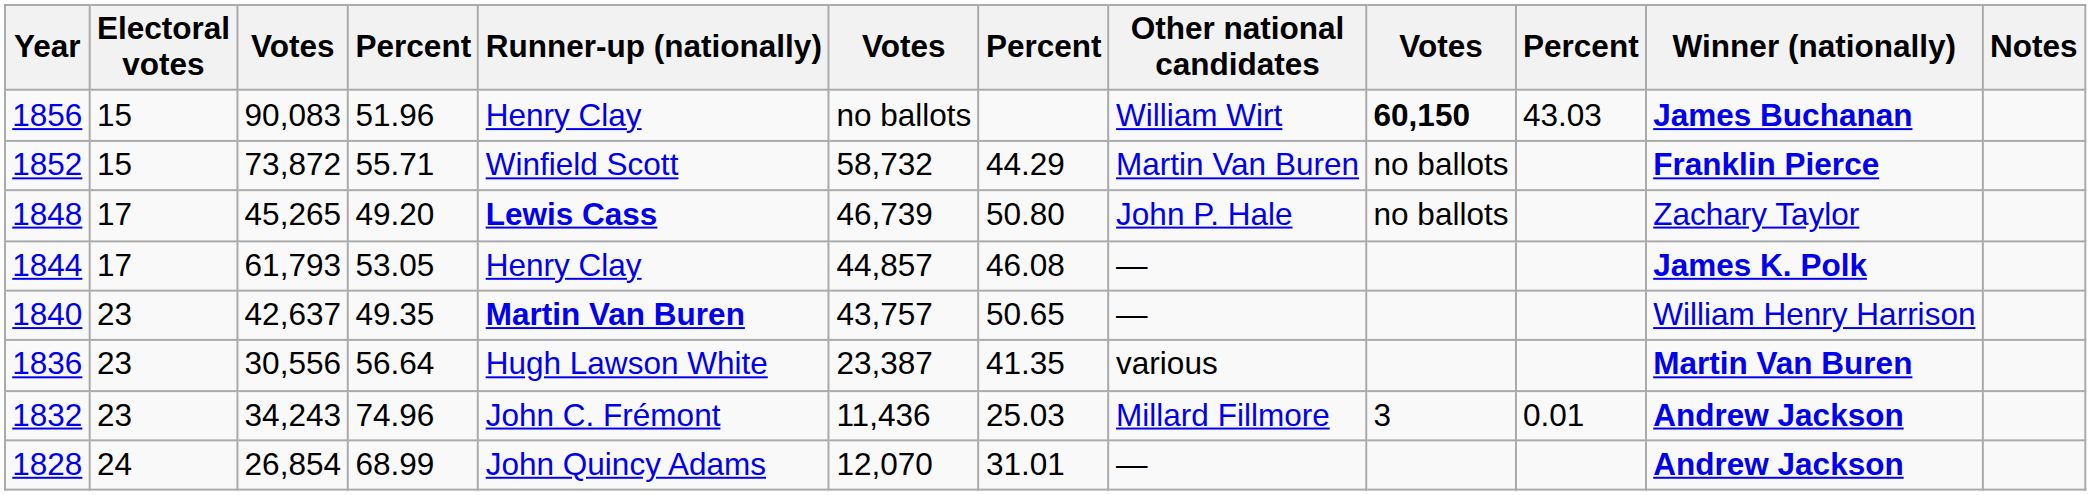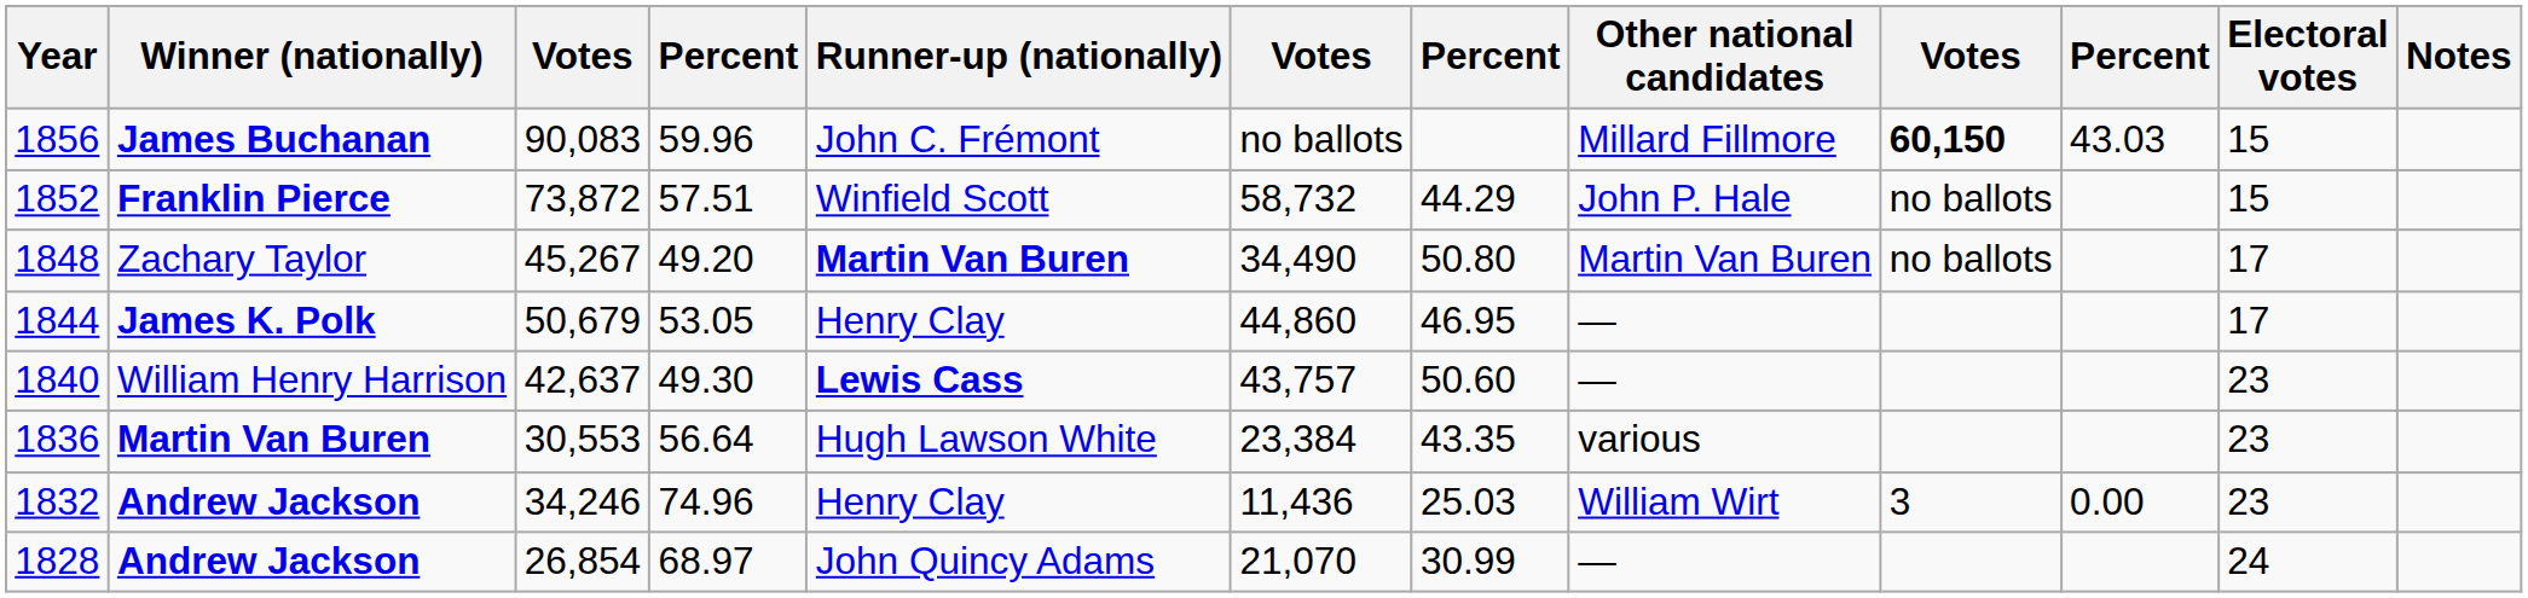 <table class="wikitable sortable">
 <tr>
 <th data-sort-type="number">Year</th>
-<th data-sort-type="number">Electoral<br>votes</th>
+<th>Winner (nationally)</th>
 <th data-sort-type="number">Votes</th>
 <th data-sort-type="number">Percent</th>
 <th>Runner-up (nationally)</th>
 <th data-sort-type="number">Votes</th>
 <th data-sort-type="number">Percent</th>
 <th>Other national<br>candidates</th>
 <th data-sort-type="number">Votes</th>
 <th data-sort-type="number">Percent</th>
-<th>Winner (nationally)</th>
+<th data-sort-type="number">Electoral<br>votes</th>
 <th class="unsortable">Notes</th>
 </tr>
 <tr>
 <td><a href='#'>1856</a></td>
-<td>15</td>
+<td><strong><a href='#'>James Buchanan</a></strong></td>
 <td>90,083</td>
-<td>51.96</td>
-<td><a href='#'>Henry Clay</a></td>
+<td>59.96</td>
+<td><a href='#'>John C. Frémont</a></td>
 <td>no ballots</td>
 <td></td>
-<td><a href='#'>William Wirt</a></td>
+<td><a href='#'>Millard Fillmore</a></td>
 <td><strong>60,150</strong></td>
 <td>43.03</td>
-<td><strong><a href='#'>James Buchanan</a></strong></td>
+<td>15</td>
 <td></td>
 </tr>
 <tr>
 <td><a href='#'>1852</a></td>
-<td>15</td>
+<td><strong><a href='#'>Franklin Pierce</a></strong></td>
 <td>73,872</td>
-<td>55.71</td>
+<td>57.51</td>
 <td><a href='#'>Winfield Scott</a></td>
 <td>58,732</td>
 <td>44.29</td>
-<td><a href='#'>Martin Van Buren</a></td>
+<td><a href='#'>John P. Hale</a></td>
 <td>no ballots</td>
 <td></td>
-<td><strong><a href='#'>Franklin Pierce</a></strong></td>
+<td>15</td>
 <td></td>
 </tr>
 <tr>
 <td><a href='#'>1848</a></td>
-<td>17</td>
-<td>45,265</td>
+<td><a href='#'>Zachary Taylor</a></td>
+<td>45,267</td>
 <td>49.20</td>
-<td><strong><a href='#'>Lewis Cass</a></strong></td>
-<td>46,739</td>
+<td><strong><a href='#'>Martin Van Buren</a></strong></td>
+<td>34,490</td>
 <td>50.80</td>
-<td><a href='#'>John P. Hale</a></td>
+<td><a href='#'>Martin Van Buren</a></td>
 <td>no ballots</td>
 <td></td>
-<td><a href='#'>Zachary Taylor</a></td>
+<td>17</td>
 <td></td>
 </tr>
 <tr>
 <td><a href='#'>1844</a></td>
-<td>17</td>
-<td>61,793</td>
+<td><strong><a href='#'>James K. Polk</a></strong></td>
+<td>50,679</td>
 <td>53.05</td>
 <td><a href='#'>Henry Clay</a></td>
-<td>44,857</td>
-<td>46.08</td>
+<td>44,860</td>
+<td>46.95</td>
 <td>—</td>
 <td></td>
 <td></td>
-<td><strong><a href='#'>James K. Polk</a></strong></td>
+<td>17</td>
 <td></td>
 </tr>
 <tr>
 <td><a href='#'>1840</a></td>
-<td>23</td>
+<td><a href='#'>William Henry Harrison</a></td>
 <td>42,637</td>
-<td>49.35</td>
-<td><strong><a href='#'>Martin Van Buren</a></strong></td>
+<td>49.30</td>
+<td><strong><a href='#'>Lewis Cass</a></strong></td>
 <td>43,757</td>
-<td>50.65</td>
+<td>50.60</td>
 <td>—</td>
 <td></td>
 <td></td>
-<td><a href='#'>William Henry Harrison</a></td>
+<td>23</td>
 <td></td>
 </tr>
 <tr>
 <td><a href='#'>1836</a></td>
-<td>23</td>
-<td>30,556</td>
+<td><strong><a href='#'>Martin Van Buren</a></strong></td>
+<td>30,553</td>
 <td>56.64</td>
 <td><a href='#'>Hugh Lawson White</a></td>
-<td>23,387</td>
-<td>41.35</td>
+<td>23,384</td>
+<td>43.35</td>
 <td>various</td>
 <td></td>
 <td></td>
-<td><strong><a href='#'>Martin Van Buren</a></strong></td>
+<td>23</td>
 <td></td>
 </tr>
 <tr>
 <td><a href='#'>1832</a></td>
-<td>23</td>
-<td>34,243</td>
+<td><strong><a href='#'>Andrew Jackson</a></strong></td>
+<td>34,246</td>
 <td>74.96</td>
-<td><a href='#'>John C. Frémont</a></td>
+<td><a href='#'>Henry Clay</a></td>
 <td>11,436</td>
 <td>25.03</td>
-<td><a href='#'>Millard Fillmore</a></td>
+<td><a href='#'>William Wirt</a></td>
 <td>3</td>
-<td>0.01</td>
-<td><strong><a href='#'>Andrew Jackson</a></strong></td>
+<td>0.00</td>
+<td>23</td>
 <td></td>
 </tr>
 <tr>
 <td><a href='#'>1828</a></td>
-<td>24</td>
+<td><strong><a href='#'>Andrew Jackson</a></strong></td>
 <td>26,854</td>
-<td>68.99</td>
+<td>68.97</td>
 <td><a href='#'>John Quincy Adams</a></td>
-<td>12,070</td>
-<td>31.01</td>
+<td>21,070</td>
+<td>30.99</td>
 <td>—</td>
 <td></td>
 <td></td>
-<td><strong><a href='#'>Andrew Jackson</a></strong></td>
+<td>24</td>
 <td></td>
 </tr>
 </table>
